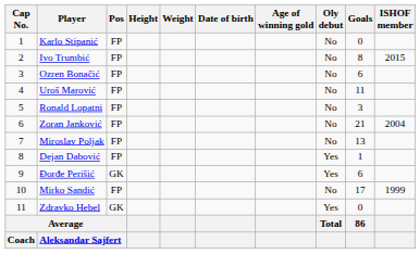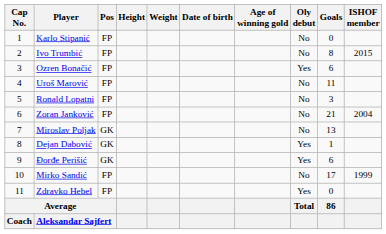 <table class="wikitable sortable" style="text-align: center; font-size: 85%; margin-left: 1em;">
 <tr>
 <th>Cap<br>No.</th>
 <th>Player</th>
 <th>Pos</th>
 <th>Height</th>
 <th>Weight</th>
 <th>Date of birth</th>
 <th>Age of<br>winning gold</th>
 <th>Oly<br>debut</th>
 <th>Goals</th>
 <th>ISHOF<br>member</th>
 </tr>
 <tr>
 <td>1</td>
 <td style="text-align: left;" data-sort-value="Stipanić, Karlo"><a href='#'>Karlo Stipanić</a></td>
 <td>FP</td>
 <td style="text-align: left;"></td>
 <td style="text-align: right;"></td>
 <td style="text-align: right;"></td>
 <td style="text-align: left;"></td>
 <td>No</td>
 <td>0</td>
 <td></td>
 </tr>
 <tr>
 <td>2</td>
 <td style="text-align: left;" data-sort-value="Trumbić, Ivo"><a href='#'>Ivo Trumbić</a></td>
 <td>FP</td>
 <td style="text-align: left;"></td>
 <td style="text-align: right;"></td>
 <td style="text-align: right;"></td>
 <td style="text-align: left;"></td>
 <td>No</td>
 <td>8</td>
 <td>2015</td>
 </tr>
 <tr>
 <td>3</td>
 <td style="text-align: left;" data-sort-value="Bonačić, Ozren"><a href='#'>Ozren Bonačić</a></td>
 <td>FP</td>
 <td style="text-align: left;"></td>
 <td style="text-align: right;"></td>
 <td style="text-align: right;"></td>
 <td style="text-align: left;"></td>
-<td>No</td>
+<td>Yes</td>
 <td>6</td>
 <td></td>
 </tr>
 <tr>
 <td>4</td>
 <td style="text-align: left;" data-sort-value="Marović, Uroš"><a href='#'>Uroš Marović</a></td>
 <td>FP</td>
 <td style="text-align: left;"></td>
 <td style="text-align: right;"></td>
 <td style="text-align: right;"></td>
 <td style="text-align: left;"></td>
 <td>No</td>
 <td>11</td>
 <td></td>
 </tr>
 <tr>
 <td>5</td>
 <td style="text-align: left;" data-sort-value="Lopatni, Ronald"><a href='#'>Ronald Lopatni</a></td>
 <td>FP</td>
 <td style="text-align: left;"></td>
 <td style="text-align: right;"></td>
 <td style="text-align: right;"></td>
 <td style="text-align: left;"></td>
 <td>No</td>
 <td>3</td>
 <td></td>
 </tr>
 <tr>
 <td>6</td>
 <td style="text-align: left;" data-sort-value="Janković, Zoran"><a href='#'>Zoran Janković</a></td>
 <td>FP</td>
 <td style="text-align: left;"></td>
 <td style="text-align: right;"></td>
 <td style="text-align: right;"></td>
 <td style="text-align: left;"></td>
 <td>No</td>
 <td>21</td>
 <td>2004</td>
 </tr>
 <tr>
 <td>7</td>
 <td style="text-align: left;" data-sort-value="Poljak, Miroslav"><a href='#'>Miroslav Poljak</a></td>
-<td>FP</td>
+<td>GK</td>
 <td style="text-align: left;"></td>
 <td style="text-align: right;"></td>
 <td style="text-align: right;"></td>
 <td style="text-align: left;"></td>
 <td>No</td>
 <td>13</td>
 <td></td>
 </tr>
 <tr>
 <td>8</td>
 <td style="text-align: left;" data-sort-value="Dabović, Dejan"><a href='#'>Dejan Dabović</a></td>
-<td>FP</td>
+<td>GK</td>
 <td style="text-align: left;"></td>
 <td style="text-align: right;"></td>
 <td style="text-align: right;"></td>
 <td style="text-align: left;"></td>
 <td>Yes</td>
 <td>1</td>
 <td></td>
 </tr>
 <tr>
 <td>9</td>
 <td style="text-align: left;" data-sort-value="Perišić, Đorđe"><a href='#'>Đorđe Perišić</a></td>
 <td>GK</td>
 <td style="text-align: left;"></td>
 <td style="text-align: right;"></td>
 <td style="text-align: right;"></td>
 <td style="text-align: left;"></td>
 <td>Yes</td>
 <td>6</td>
 <td></td>
 </tr>
 <tr>
 <td>10</td>
 <td style="text-align: left;" data-sort-value="Sandić, Mirko"><a href='#'>Mirko Sandić</a></td>
 <td>FP</td>
 <td style="text-align: left;"></td>
 <td style="text-align: right;"></td>
 <td style="text-align: right;"></td>
 <td style="text-align: left;"></td>
 <td>No</td>
 <td>17</td>
 <td>1999</td>
 </tr>
 <tr>
 <td>11</td>
 <td style="text-align: left;" data-sort-value="Hebel, Zdravko"><a href='#'>Zdravko Hebel</a></td>
-<td>GK</td>
+<td>FP</td>
 <td style="text-align: left;"></td>
 <td style="text-align: right;"></td>
 <td style="text-align: right;"></td>
 <td style="text-align: left;"></td>
 <td>Yes</td>
 <td>0</td>
 <td></td>
 </tr>
 <tr>
 <th colspan="3">Average</th>
 <th style="text-align: left;"></th>
 <th style="text-align: right;"></th>
 <th style="text-align: right;"></th>
 <th style="text-align: left;"></th>
 <th>Total</th>
 <th>86</th>
 <th></th>
 </tr>
 <tr>
 <th>Coach</th>
 <th colspan="2" style="text-align: left;"><a href='#'>Aleksandar Sajfert</a></th>
 <th></th>
 <th></th>
 <th style="text-align: right;"></th>
 <th style="text-align: left;"></th>
 <th></th>
 <th></th>
 <th></th>
 </tr>
 </table>
